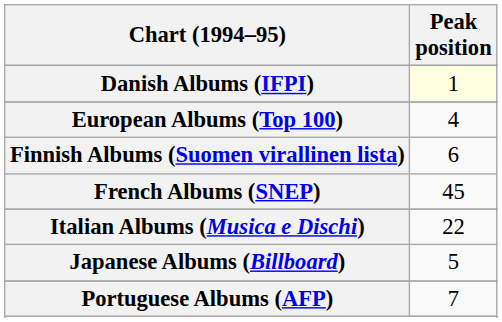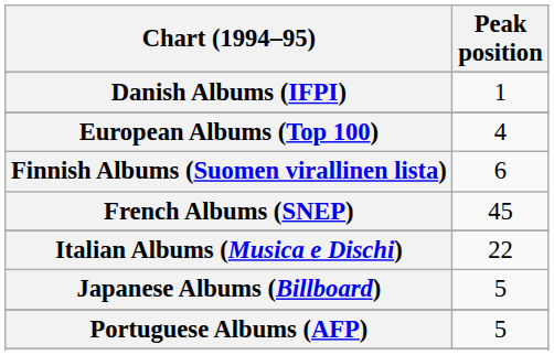 <table class="wikitable sortable plainrowheaders" style="text-align:center">
 <tr>
 <th scope="col">Chart (1994–95)</th>
 <th scope="col">Peak<br>position</th>
 </tr>
 <tr>
 </tr>
 <tr>
 </tr>
 <tr>
 </tr>
 <tr>
 <th scope="row">Danish Albums (<a href='#'>IFPI</a>)</th>
-<td style="background: lightyellow;">1</td>
+<td>1</td>
 </tr>
 <tr>
 </tr>
 <tr>
 <th scope="row">European Albums (<a href='#'>Top 100</a>)</th>
 <td>4</td>
 </tr>
 <tr>
 <th scope="row">Finnish Albums (<a href='#'>Suomen virallinen lista</a>)</th>
 <td>6</td>
 </tr>
 <tr>
 <th scope="row">French Albums (<a href='#'>SNEP</a>)</th>
 <td>45</td>
 </tr>
 <tr>
 </tr>
 <tr>
 </tr>
 <tr>
 <th scope="row">Italian Albums (<em><a href='#'>Musica e Dischi</a></em>)</th>
 <td>22</td>
 </tr>
 <tr>
 <th scope="row">Japanese Albums (<em><a href='#'>Billboard</a></em>)</th>
 <td>5</td>
 </tr>
 <tr>
 </tr>
 <tr>
 </tr>
 <tr>
 <th scope="row">Portuguese Albums (<a href='#'>AFP</a>)</th>
-<td>7</td>
+<td>5</td>
 </tr>
 <tr>
 </tr>
 <tr>
 </tr>
 <tr>
 </tr>
 <tr>
 </tr>
 <tr>
 </tr>
 <tr>
 </tr>
 </table>
